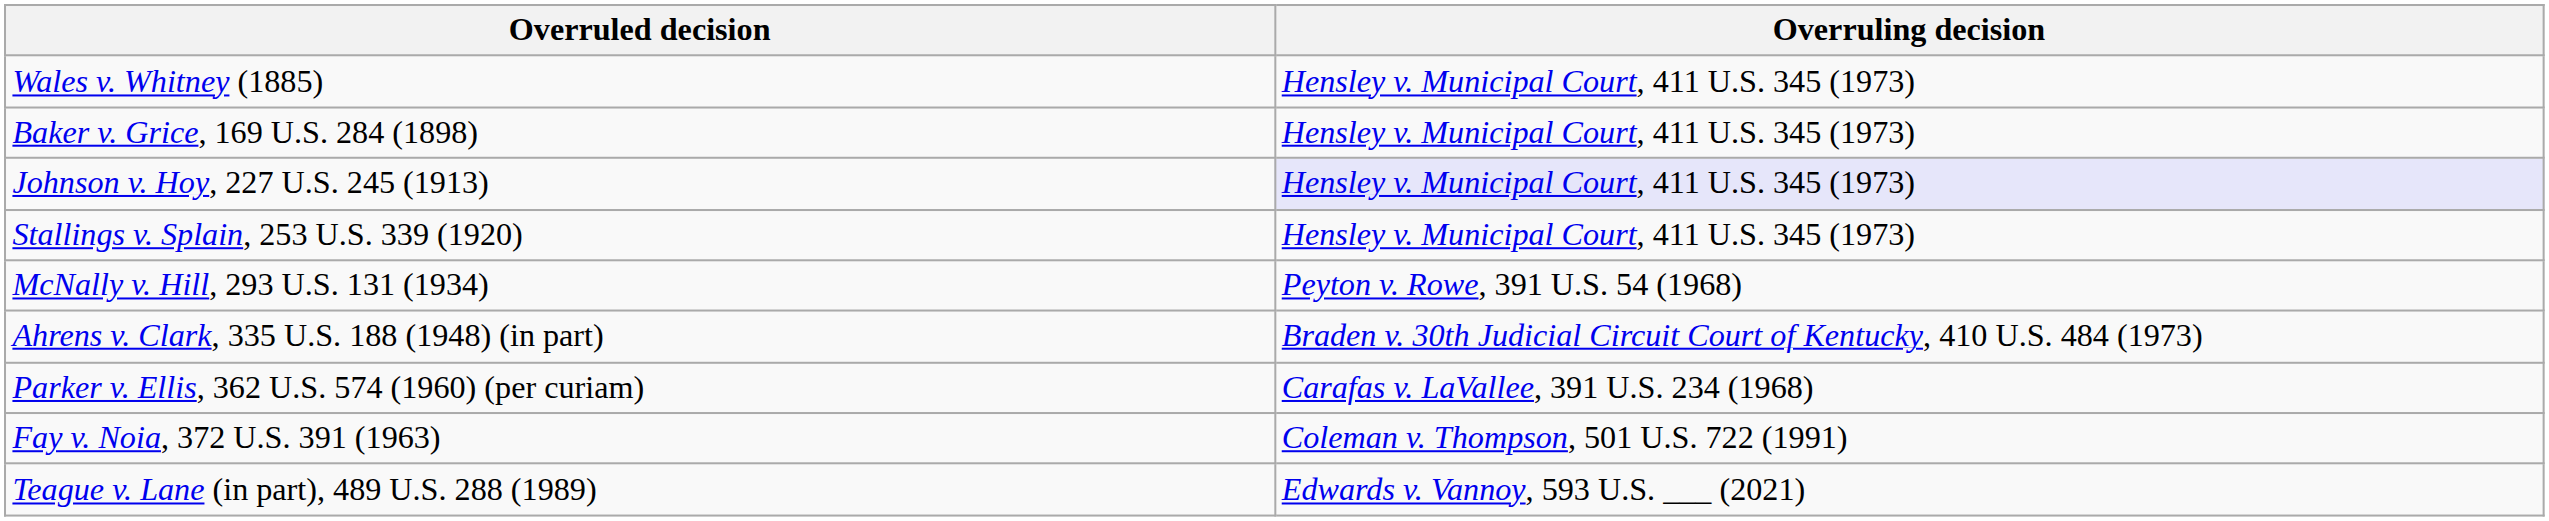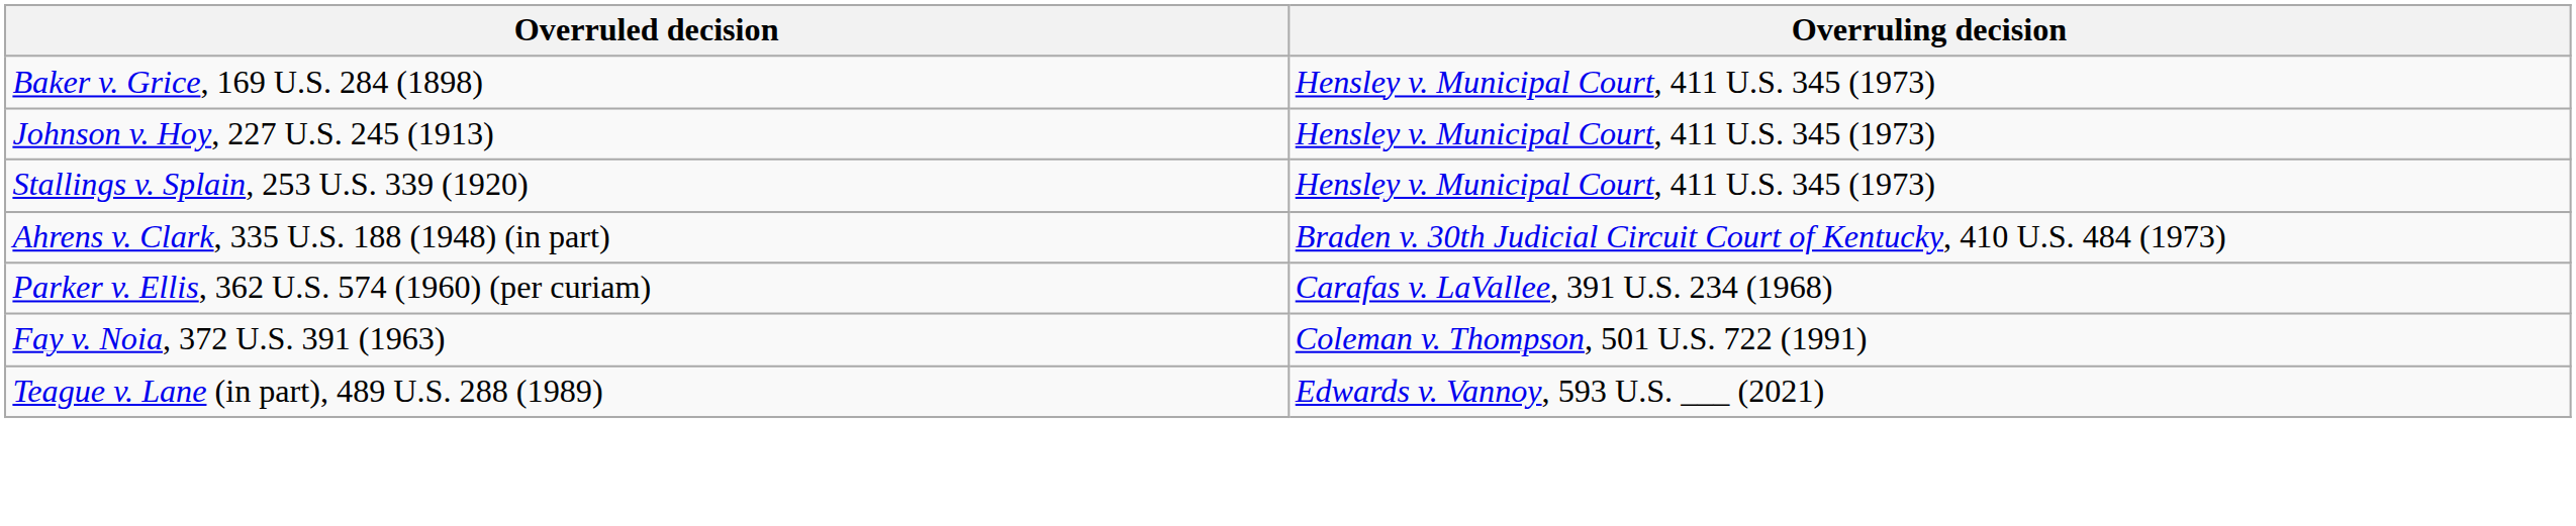 <table class="wikitable sortable collapsible" style="width:100%">
 <tr>
 <th width="50%">Overruled decision</th>
 <th width="50%">Overruling decision</th>
-</tr>
-<tr valign="top">
-<td><em><a href='#'>Wales v. Whitney</a></em> (1885)</td>
-<td><em><a href='#'>Hensley v. Municipal Court</a></em>, 411 U.S. 345 (1973)</td>
 </tr>
 <tr>
 <td><em><a href='#'>Baker v. Grice</a></em>, 169 U.S. 284 (1898)</td>
 <td><em><a href='#'>Hensley v. Municipal Court</a></em>, 411 U.S. 345 (1973)</td>
 </tr>
 <tr>
 <td><em><a href='#'>Johnson v. Hoy</a></em>, 227 U.S. 245 (1913)</td>
-<td style="background: lavender;"><em><a href='#'>Hensley v. Municipal Court</a></em>, 411 U.S. 345 (1973)</td>
+<td><em><a href='#'>Hensley v. Municipal Court</a></em>, 411 U.S. 345 (1973)</td>
 </tr>
 <tr>
 <td><em><a href='#'>Stallings v. Splain</a></em>, 253 U.S. 339 (1920)</td>
 <td><em><a href='#'>Hensley v. Municipal Court</a></em>, 411 U.S. 345 (1973)</td>
-</tr>
-<tr>
-<td><em><a href='#'>McNally v. Hill</a></em>, 293 U.S. 131 (1934)</td>
-<td><em><a href='#'>Peyton v. Rowe</a></em>, 391 U.S. 54 (1968)</td>
 </tr>
 <tr>
 <td><em><a href='#'>Ahrens v. Clark</a></em>, 335 U.S. 188 (1948) (in part)</td>
 <td><em><a href='#'>Braden v. 30th Judicial Circuit Court of Kentucky</a></em>, 410 U.S. 484 (1973)</td>
 </tr>
 <tr>
 <td><em><a href='#'>Parker v. Ellis</a></em>, 362 U.S. 574 (1960) (per curiam)</td>
 <td><em><a href='#'>Carafas v. LaVallee</a></em>, 391 U.S. 234 (1968)</td>
 </tr>
 <tr>
 <td><em><a href='#'>Fay v. Noia</a></em>, 372 U.S. 391 (1963)</td>
 <td><em><a href='#'>Coleman v. Thompson</a></em>, 501 U.S. 722 (1991)</td>
 </tr>
 <tr>
 <td><em><a href='#'>Teague v. Lane</a></em> (in part), 489 U.S. 288 (1989)</td>
 <td><em><a href='#'>Edwards v. Vannoy</a></em>, 593 U.S. ___ (2021)</td>
 </tr>
 </table>
